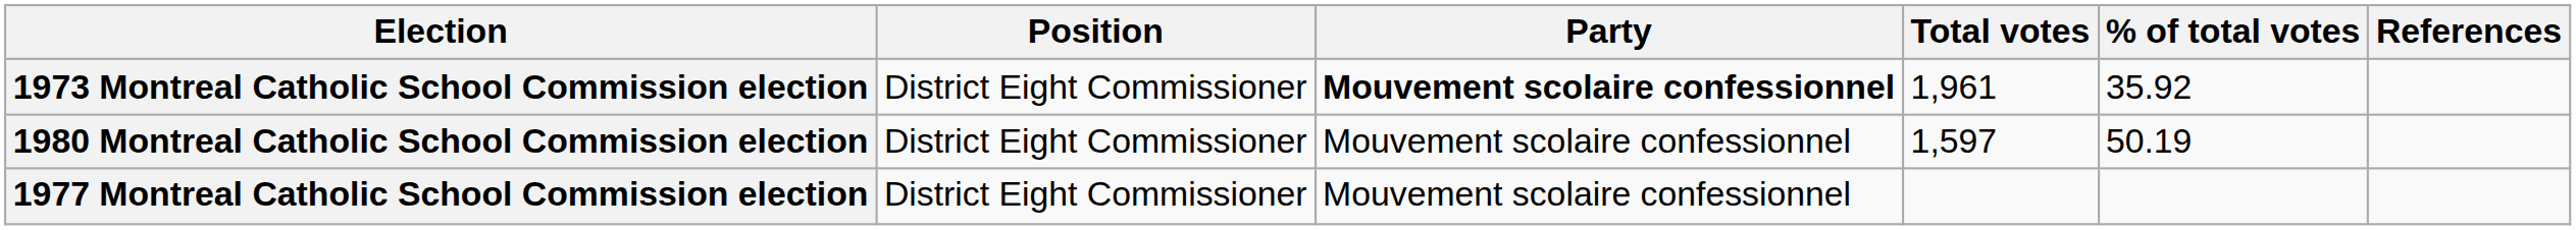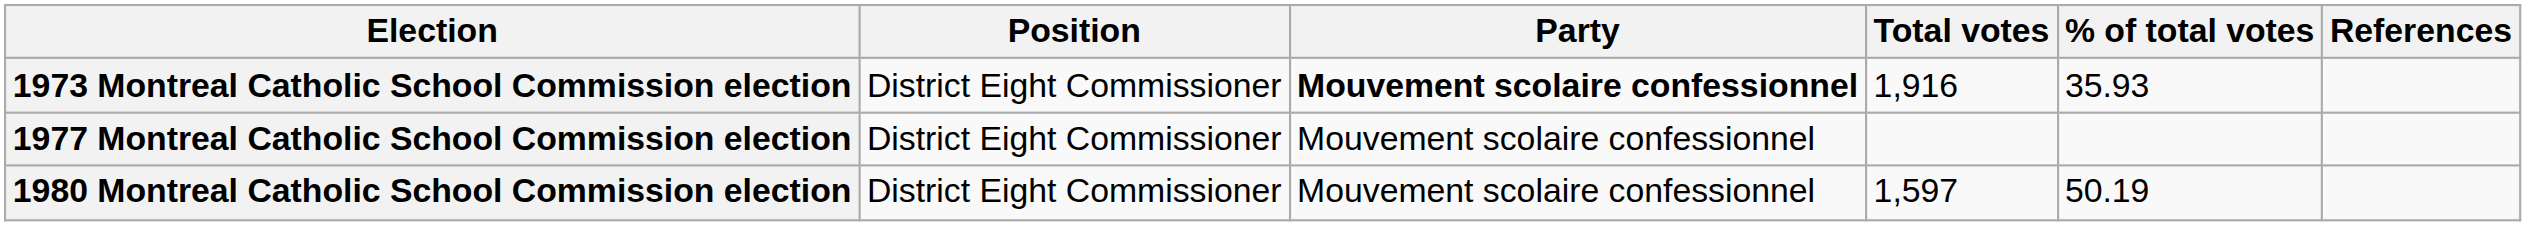 <table class="wikitable">
 <tr>
 <th scope="col">Election</th>
 <th scope="col">Position</th>
 <th scope="col">Party</th>
 <th scope="col">Total votes</th>
 <th scope="col">% of total votes</th>
 <th scope="col">References</th>
 </tr>
 <tr>
 <th scope="row">1973 Montreal Catholic School Commission election</th>
 <td>District Eight Commissioner</td>
 <td><strong>Mouvement scolaire confessionnel</strong></td>
-<td>1,961</td>
-<td>35.92</td>
+<td>1,916</td>
+<td>35.93</td>
+<td></td>
+</tr>
+<tr>
+<th scope="row">1977 Montreal Catholic School Commission election</th>
+<td>District Eight Commissioner</td>
+<td>Mouvement scolaire confessionnel</td>
+<td></td>
+<td></td>
 <td></td>
 </tr>
 <tr>
 <th scope="row">1980 Montreal Catholic School Commission election</th>
 <td>District Eight Commissioner</td>
 <td>Mouvement scolaire confessionnel</td>
 <td>1,597</td>
 <td>50.19</td>
 <td></td>
 </tr>
-<tr>
-<th scope="row">1977 Montreal Catholic School Commission election</th>
-<td>District Eight Commissioner</td>
-<td>Mouvement scolaire confessionnel</td>
-<td></td>
-<td></td>
-<td></td>
-</tr>
 </table>
